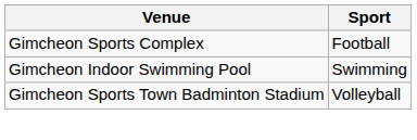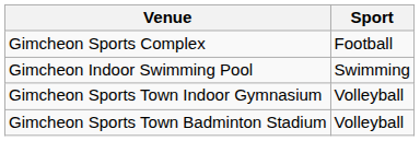 <table class=wikitable>
 <tr>
 <th>Venue</th>
 <th>Sport</th>
 </tr>
 <tr>
 <td>Gimcheon Sports Complex</td>
 <td>Football</td>
 </tr>
 <tr>
 <td>Gimcheon Indoor Swimming Pool</td>
 <td>Swimming</td>
 </tr>
 <tr>
+<td>Gimcheon Sports Town Indoor Gymnasium</td>
+<td>Volleyball</td>
+</tr>
+<tr>
 <td>Gimcheon Sports Town Badminton Stadium</td>
 <td>Volleyball</td>
 </tr>
 </table>
